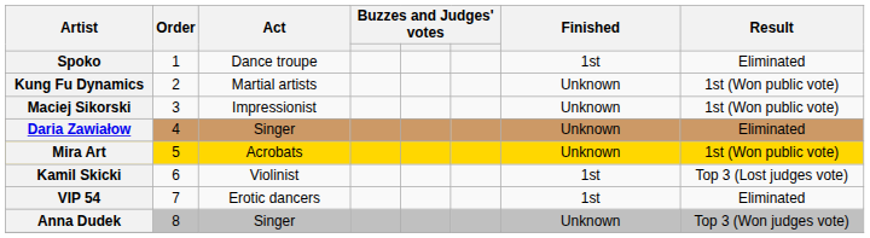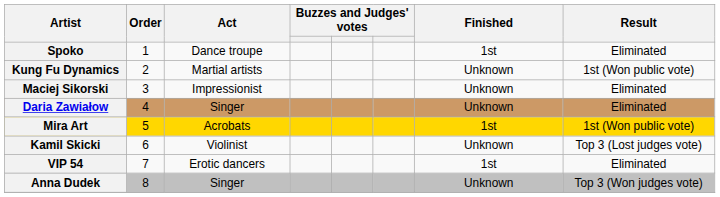 <table class="wikitable plainrowheaders sortable" style="text-align:center" width="76%;">
 <tr>
 <th scope="col" rowspan="2" class="unsortable" style="width:17em;">Artist</th>
 <th scope="col" rowspan="2" style="width:1em;">Order</th>
 <th scope="col" rowspan="2" class="unsortable" style="width:16em;">Act</th>
 <th colspan="3">Buzzes and Judges' votes</th>
 <th scope="col" rowspan="2" style="width:23em;">Finished</th>
 <th scope="col" rowspan="2" style="width:23em;">Result</th>
 </tr>
 <tr>
 <th scope="col" class="unsortable" style="width:6em;"></th>
 <th scope="col" class="unsortable" style="width:6em;"></th>
 <th scope="col" class="unsortable" style="width:6em;"></th>
 </tr>
 <tr>
 <th scope="row">Spoko</th>
 <td>1</td>
 <td>Dance troupe</td>
 <td></td>
 <td></td>
 <td></td>
 <td>1st</td>
 <td>Eliminated</td>
 </tr>
 <tr>
 <th scope="row">Kung Fu Dynamics</th>
 <td>2</td>
 <td>Martial artists</td>
 <td></td>
 <td></td>
 <td></td>
 <td>Unknown</td>
 <td>1st (Won public vote)</td>
 </tr>
 <tr>
 <th scope="row">Maciej Sikorski</th>
 <td>3</td>
 <td>Impressionist</td>
 <td></td>
 <td></td>
 <td></td>
 <td>Unknown</td>
-<td>1st (Won public vote)</td>
+<td>Eliminated</td>
 </tr>
 <tr style="background:#c96;">
 <th scope="row"><a href='#'>Daria Zawiałow</a></th>
 <td>4</td>
 <td>Singer</td>
 <td></td>
 <td></td>
 <td></td>
 <td>Unknown</td>
 <td>Eliminated</td>
 </tr>
 <tr style="background:gold;">
 <th scope="row">Mira Art</th>
 <td>5</td>
 <td>Acrobats</td>
 <td></td>
 <td></td>
 <td></td>
-<td>Unknown</td>
+<td>1st</td>
 <td>1st (Won public vote)</td>
 </tr>
 <tr>
 <th scope="row">Kamil Skicki</th>
 <td>6</td>
 <td>Violinist</td>
 <td></td>
 <td></td>
 <td></td>
-<td>1st</td>
+<td>Unknown</td>
 <td>Top 3 (Lost judges vote)</td>
 </tr>
 <tr>
 <th scope="row">VIP 54</th>
 <td>7</td>
 <td>Erotic dancers</td>
 <td></td>
 <td></td>
 <td></td>
 <td>1st</td>
 <td>Eliminated</td>
 </tr>
 <tr style="background:silver;">
 <th scope="row">Anna Dudek</th>
 <td>8</td>
 <td>Singer</td>
 <td></td>
 <td></td>
 <td></td>
 <td>Unknown</td>
 <td>Top 3 (Won judges vote)</td>
 </tr>
 <tr>
 </tr>
 </table>
